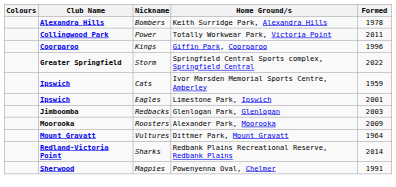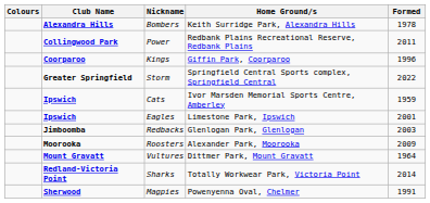 <table class="wikitable sortable" style="font-size:90%">
 <tr>
 <th width="050px">Colours</th>
 <th width="150px">Club Name</th>
 <th width="050px">Nickname</th>
 <th width="300px">Home Ground/s</th>
 <th width="050px">Formed</th>
 </tr>
 <tr>
 <td style="text-align:center;"></td>
 <td><strong><a href='#'>Alexandra Hills</a></strong></td>
 <td><em>Bombers</em></td>
 <td>Keith Surridge Park, <a href='#'>Alexandra Hills</a></td>
 <td style="text-align:center;">1978</td>
 </tr>
 <tr>
 <td></td>
 <td><strong><a href='#'>Collingwood Park</a></strong></td>
 <td><em>Power</em></td>
-<td>Totally Workwear Park, <a href='#'>Victoria Point</a></td>
+<td>Redbank Plains Recreational Reserve, <a href='#'>Redbank Plains</a></td>
 <td align="center">2011</td>
 </tr>
 <tr>
 <td align="center"></td>
 <td><strong><a href='#'>Coorparoo</a></strong> </td>
 <td><em>Kings</em></td>
 <td><a href='#'>Giffin Park</a>, <a href='#'>Coorparoo</a></td>
 <td align="center">1996</td>
 </tr>
 <tr>
 <td style="text-align:center;"></td>
 <td><strong>Greater Springfield</strong></td>
 <td><em>Storm</em></td>
 <td>Springfield Central Sports complex, <a href='#'>Springfield Central</a></td>
 <td style="text-align:center;">2022</td>
 </tr>
 <tr>
 <td align="center"></td>
 <td><strong><a href='#'>Ipswich</a></strong></td>
 <td><em>Cats</em></td>
 <td>Ivor Marsden Memorial Sports Centre, <a href='#'>Amberley</a></td>
 <td align="center">1959</td>
 </tr>
 <tr>
 <td style="text-align:center;"></td>
 <td><strong><a href='#'>Ipswich</a></strong></td>
 <td><em>Eagles</em></td>
 <td>Limestone Park, <a href='#'>Ipswich</a></td>
 <td style="text-align:center;">2001</td>
 </tr>
 <tr>
 <td align="center"></td>
 <td><strong>Jimboomba</strong></td>
 <td><em>Redbacks</em></td>
 <td>Glenlogan Park, <a href='#'>Glenlogan</a></td>
 <td style="text-align:center;">2003</td>
 </tr>
 <tr>
 <td style="text-align:center;"></td>
 <td><strong>Moorooka</strong></td>
 <td><em>Roosters</em></td>
 <td>Alexander Park, <a href='#'>Moorooka</a></td>
 <td style="text-align:center;">2009</td>
 </tr>
 <tr>
 <td></td>
 <td><strong><a href='#'>Mount Gravatt</a></strong></td>
 <td><em>Vultures</em></td>
 <td>Dittmer Park, <a href='#'>Mount Gravatt</a></td>
 <td align=center>1964</td>
 </tr>
 <tr>
 <td style="text-align:center;"></td>
 <td><strong><a href='#'>Redland-Victoria Point</a></strong></td>
 <td><em>Sharks</em></td>
-<td>Redbank Plains Recreational Reserve, <a href='#'>Redbank Plains</a></td>
+<td>Totally Workwear Park, <a href='#'>Victoria Point</a></td>
 <td align=center>2014</td>
 </tr>
 <tr>
 <td align="center"></td>
 <td><strong><a href='#'>Sherwood</a></strong></td>
 <td><em>Magpies</em></td>
 <td>Powenyenna Oval, <a href='#'>Chelmer</a></td>
 <td align="center">1991</td>
 </tr>
 </table>
